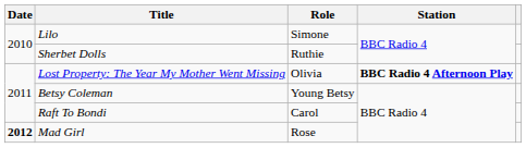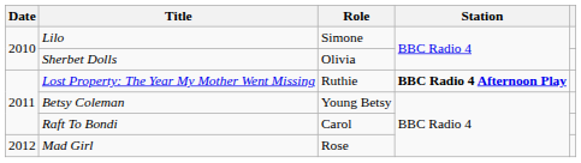 <table class="wikitable sortable">
 <tr>
 <th>Date</th>
 <th>Title</th>
 <th>Role</th>
 <th>Station</th>
 <th></th>
 </tr>
 <tr>
 <td rowspan=2>2010</td>
 <td><em>Lilo</em></td>
 <td>Simone</td>
 <td rowspan=2><a href='#'>BBC Radio 4</a></td>
 <td></td>
 </tr>
 <tr>
 <td><em>Sherbet Dolls</em></td>
-<td>Ruthie</td>
+<td>Olivia</td>
 <td></td>
 </tr>
 <tr>
 <td rowspan=3>2011</td>
 <td><em><a href='#'>Lost Property: The Year My Mother Went Missing</a></em></td>
-<td>Olivia</td>
+<td>Ruthie</td>
 <td><strong>BBC Radio 4 <a href='#'>Afternoon Play</a></strong></td>
 <td></td>
 </tr>
 <tr>
 <td><em>Betsy Coleman</em></td>
 <td>Young Betsy</td>
 <td rowspan=3>BBC Radio 4</td>
 <td></td>
 </tr>
 <tr>
 <td><em>Raft To Bondi</em></td>
 <td>Carol</td>
 <td></td>
 </tr>
 <tr>
-<td><strong>2012</strong></td>
+<td>2012</td>
 <td><em>Mad Girl</em></td>
 <td>Rose</td>
 <td></td>
 </tr>
 </table>
